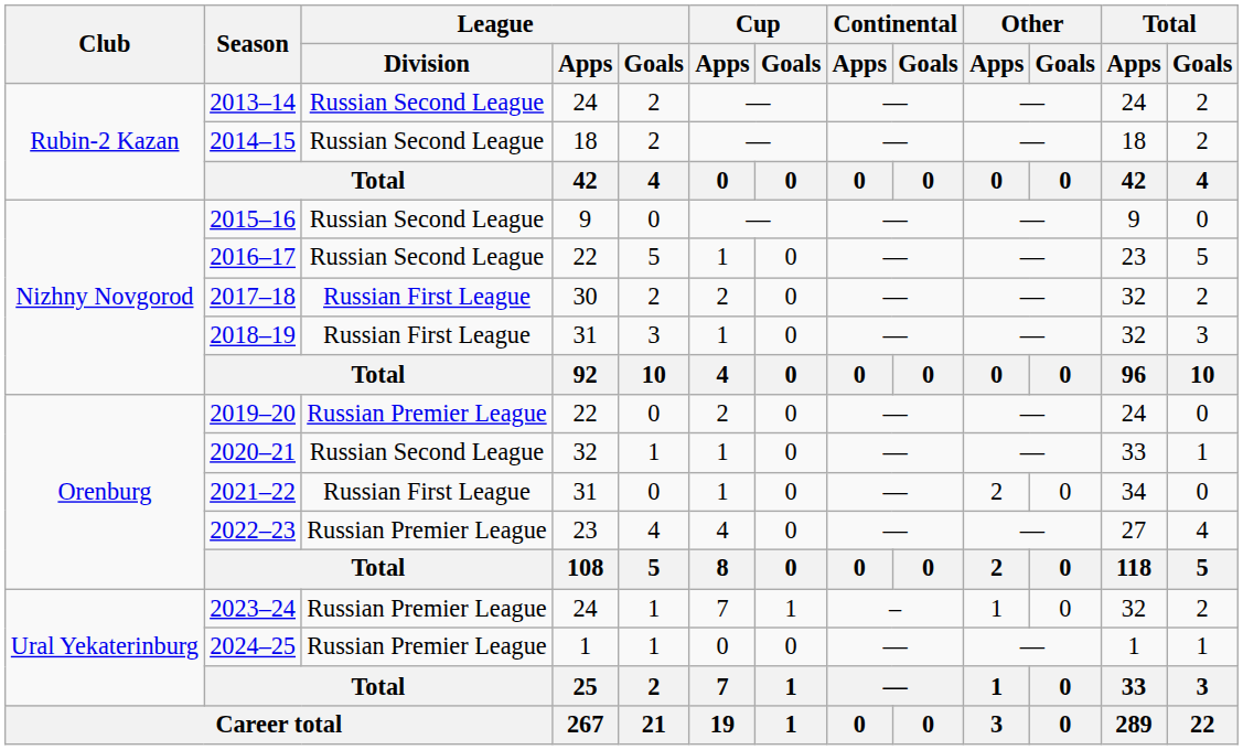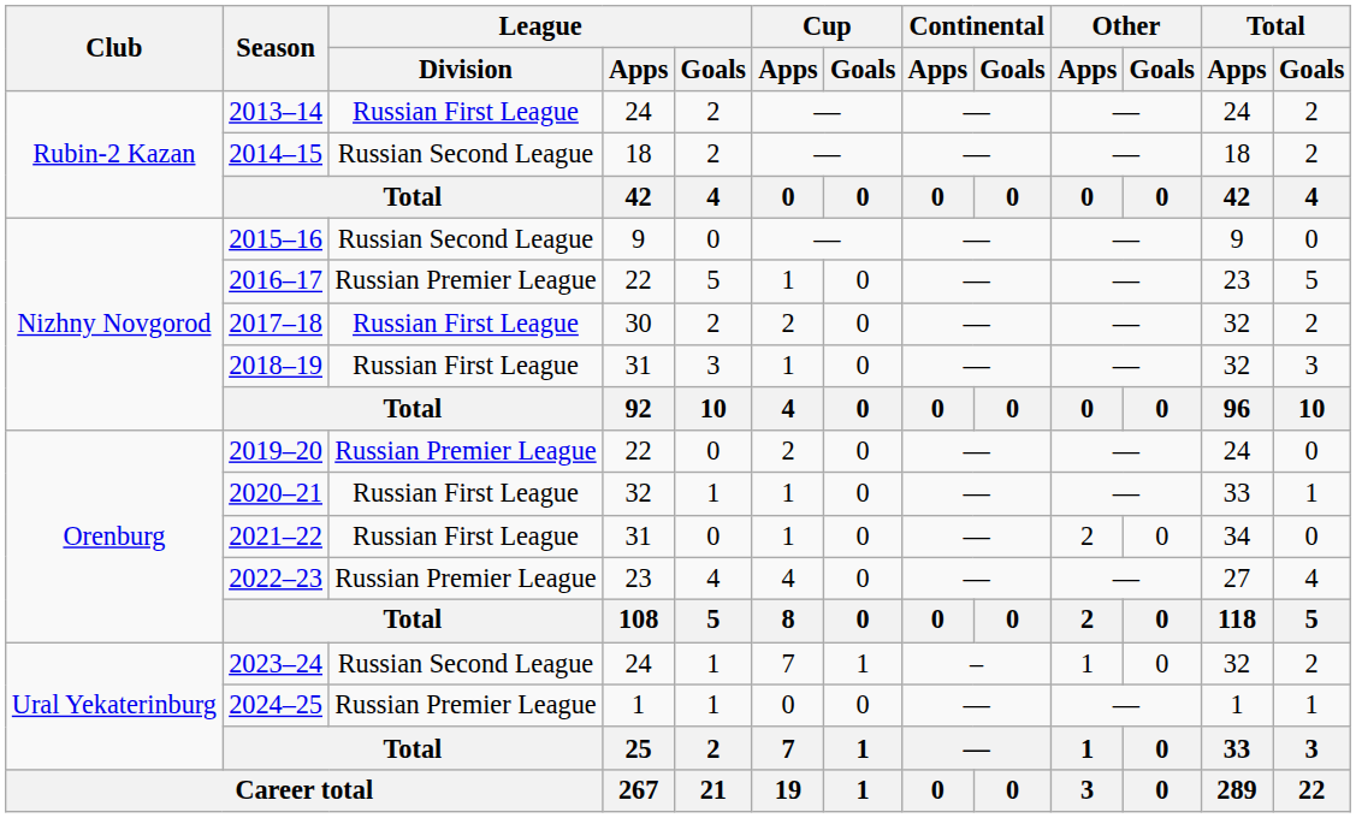 <table class="wikitable" style="text-align: center;">
 <tr>
 <th rowspan=2>Club</th>
 <th rowspan=2>Season</th>
 <th colspan=3>League</th>
 <th colspan=2>Cup</th>
 <th colspan=2>Continental</th>
 <th colspan=2>Other</th>
 <th colspan=2>Total</th>
 </tr>
 <tr>
 <th>Division</th>
 <th>Apps</th>
 <th>Goals</th>
 <th>Apps</th>
 <th>Goals</th>
 <th>Apps</th>
 <th>Goals</th>
 <th>Apps</th>
 <th>Goals</th>
 <th>Apps</th>
 <th>Goals</th>
 </tr>
 <tr>
 <td rowspan="3"><a href='#'>Rubin-2 Kazan</a></td>
 <td><a href='#'>2013–14</a></td>
-<td><a href='#'>Russian Second League</a></td>
+<td><a href='#'>Russian First League</a></td>
 <td>24</td>
 <td>2</td>
 <td colspan="2">—</td>
 <td colspan="2">—</td>
 <td colspan="2">—</td>
 <td>24</td>
 <td>2</td>
 </tr>
 <tr>
 <td><a href='#'>2014–15</a></td>
 <td>Russian Second League</td>
 <td>18</td>
 <td>2</td>
 <td colspan="2">—</td>
 <td colspan="2">—</td>
 <td colspan="2">—</td>
 <td>18</td>
 <td>2</td>
 </tr>
 <tr>
 <th colspan=2>Total</th>
 <th>42</th>
 <th>4</th>
 <th>0</th>
 <th>0</th>
 <th>0</th>
 <th>0</th>
 <th>0</th>
 <th>0</th>
 <th>42</th>
 <th>4</th>
 </tr>
 <tr>
 <td rowspan="5"><a href='#'>Nizhny Novgorod</a></td>
 <td><a href='#'>2015–16</a></td>
 <td>Russian Second League</td>
 <td>9</td>
 <td>0</td>
 <td colspan="2">—</td>
 <td colspan="2">—</td>
 <td colspan="2">—</td>
 <td>9</td>
 <td>0</td>
 </tr>
 <tr>
 <td><a href='#'>2016–17</a></td>
-<td>Russian Second League</td>
+<td>Russian Premier League</td>
 <td>22</td>
 <td>5</td>
 <td>1</td>
 <td>0</td>
 <td colspan="2">—</td>
 <td colspan="2">—</td>
 <td>23</td>
 <td>5</td>
 </tr>
 <tr>
 <td><a href='#'>2017–18</a></td>
 <td><a href='#'>Russian First League</a></td>
 <td>30</td>
 <td>2</td>
 <td>2</td>
 <td>0</td>
 <td colspan="2">—</td>
 <td colspan="2">—</td>
 <td>32</td>
 <td>2</td>
 </tr>
 <tr>
 <td><a href='#'>2018–19</a></td>
 <td>Russian First League</td>
 <td>31</td>
 <td>3</td>
 <td>1</td>
 <td>0</td>
 <td colspan="2">—</td>
 <td colspan="2">—</td>
 <td>32</td>
 <td>3</td>
 </tr>
 <tr>
 <th colspan=2>Total</th>
 <th>92</th>
 <th>10</th>
 <th>4</th>
 <th>0</th>
 <th>0</th>
 <th>0</th>
 <th>0</th>
 <th>0</th>
 <th>96</th>
 <th>10</th>
 </tr>
 <tr>
 <td rowspan="5"><a href='#'>Orenburg</a></td>
 <td><a href='#'>2019–20</a></td>
 <td><a href='#'>Russian Premier League</a></td>
 <td>22</td>
 <td>0</td>
 <td>2</td>
 <td>0</td>
 <td colspan="2">—</td>
 <td colspan="2">—</td>
 <td>24</td>
 <td>0</td>
 </tr>
 <tr>
 <td><a href='#'>2020–21</a></td>
-<td>Russian Second League</td>
+<td>Russian First League</td>
 <td>32</td>
 <td>1</td>
 <td>1</td>
 <td>0</td>
 <td colspan="2">—</td>
 <td colspan="2">—</td>
 <td>33</td>
 <td>1</td>
 </tr>
 <tr>
 <td><a href='#'>2021–22</a></td>
 <td>Russian First League</td>
 <td>31</td>
 <td>0</td>
 <td>1</td>
 <td>0</td>
 <td colspan="2">—</td>
 <td>2</td>
 <td>0</td>
 <td>34</td>
 <td>0</td>
 </tr>
 <tr>
 <td><a href='#'>2022–23</a></td>
 <td>Russian Premier League</td>
 <td>23</td>
 <td>4</td>
 <td>4</td>
 <td>0</td>
 <td colspan="2">—</td>
 <td colspan="2">—</td>
 <td>27</td>
 <td>4</td>
 </tr>
 <tr>
 <th colspan=2>Total</th>
 <th>108</th>
 <th>5</th>
 <th>8</th>
 <th>0</th>
 <th>0</th>
 <th>0</th>
 <th>2</th>
 <th>0</th>
 <th>118</th>
 <th>5</th>
 </tr>
 <tr>
 <td rowspan="3"><a href='#'>Ural Yekaterinburg</a></td>
 <td><a href='#'>2023–24</a></td>
-<td>Russian Premier League</td>
+<td>Russian Second League</td>
 <td>24</td>
 <td>1</td>
 <td>7</td>
 <td>1</td>
 <td colspan=2>–</td>
 <td>1</td>
 <td>0</td>
 <td>32</td>
 <td>2</td>
 </tr>
 <tr>
 <td><a href='#'>2024–25</a></td>
 <td>Russian Premier League</td>
 <td>1</td>
 <td>1</td>
 <td>0</td>
 <td>0</td>
 <td colspan="2">—</td>
 <td colspan="2">—</td>
 <td>1</td>
 <td>1</td>
 </tr>
 <tr>
 <th colspan="2">Total</th>
 <th>25</th>
 <th>2</th>
 <th>7</th>
 <th>1</th>
 <th colspan="2">—</th>
 <th>1</th>
 <th>0</th>
 <th>33</th>
 <th>3</th>
 </tr>
 <tr>
 <th colspan="3">Career total</th>
 <th>267</th>
 <th>21</th>
 <th>19</th>
 <th>1</th>
 <th>0</th>
 <th>0</th>
 <th>3</th>
 <th>0</th>
 <th>289</th>
 <th>22</th>
 </tr>
 </table>
